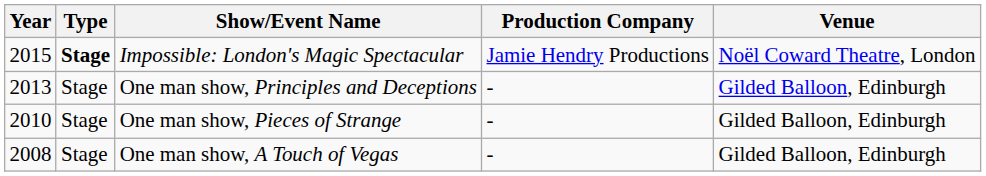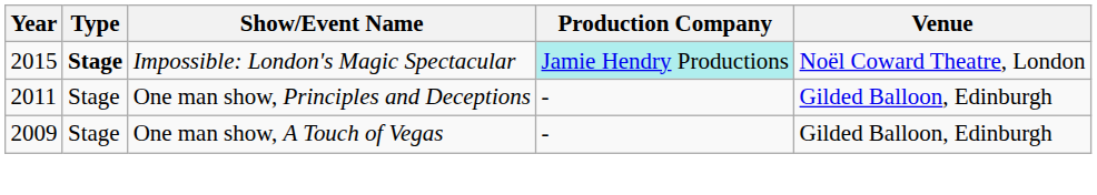 <table class="wikitable">
 <tr>
 <th>Year</th>
 <th>Type</th>
 <th>Show/Event Name</th>
 <th>Production Company</th>
 <th>Venue</th>
 </tr>
 <tr>
 <td>2015</td>
 <td><strong>Stage</strong></td>
 <td><em>Impossible: London's Magic Spectacular</em></td>
-<td><a href='#'>Jamie Hendry</a> Productions</td>
+<td style="background: paleturquoise;"><a href='#'>Jamie Hendry</a> Productions</td>
 <td><a href='#'>Noël Coward Theatre</a>, London</td>
 </tr>
 <tr>
-<td>2013</td>
+<td>2011</td>
 <td>Stage</td>
 <td>One man show, <em>Principles and Deceptions</em></td>
 <td>-</td>
 <td><a href='#'>Gilded Balloon</a>, Edinburgh</td>
 </tr>
 <tr>
-<td>2010</td>
-<td>Stage</td>
-<td>One man show, <em>Pieces of Strange</em></td>
-<td>-</td>
-<td>Gilded Balloon, Edinburgh</td>
-</tr>
-<tr>
-<td>2008</td>
+<td>2009</td>
 <td>Stage</td>
 <td>One man show, <em>A Touch of Vegas</em></td>
 <td>-</td>
 <td>Gilded Balloon, Edinburgh</td>
 </tr>
 </table>
